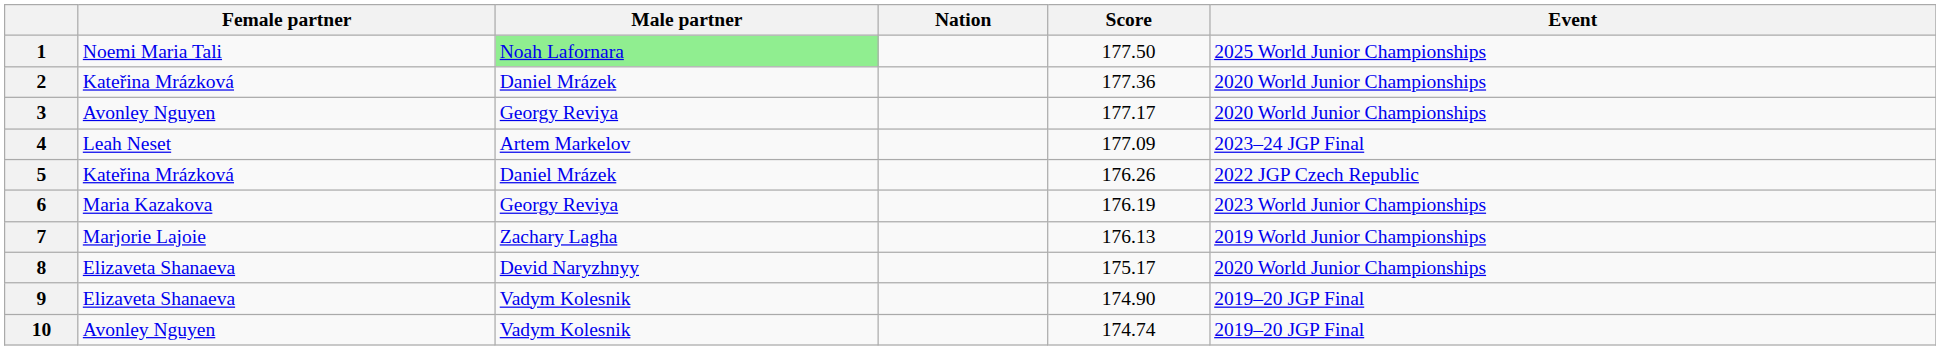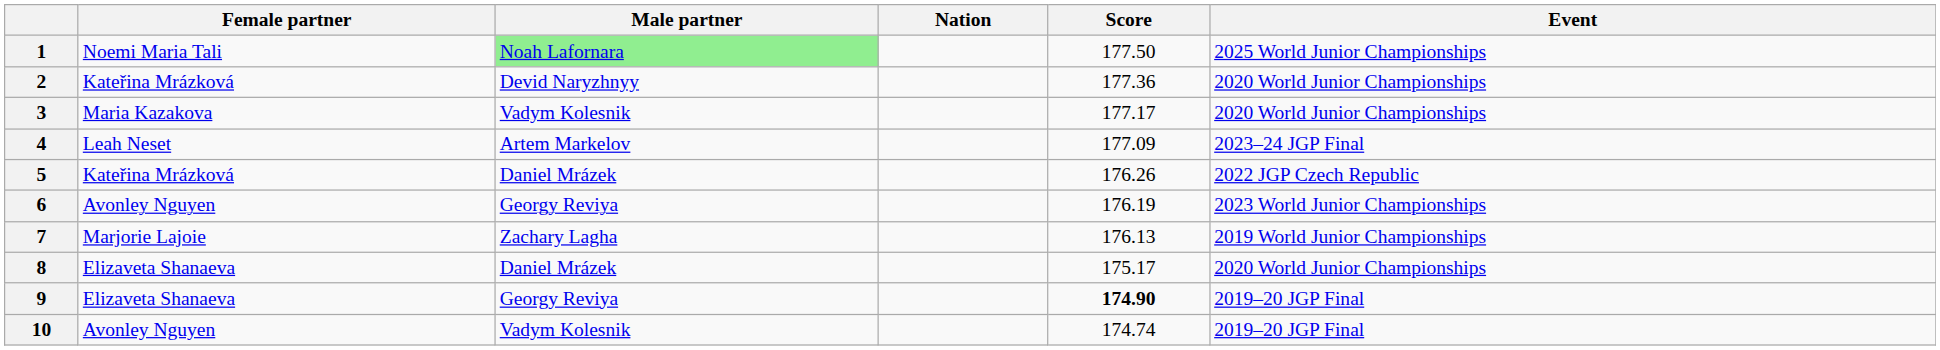 <table class="wikitable sortable" style="text-align:left; width:100%">
 <tr>
 <th scope="col"></th>
 <th scope="col">Female partner</th>
 <th scope="col">Male partner</th>
 <th scope="col">Nation</th>
 <th scope="col">Score</th>
 <th scope="col">Event</th>
 </tr>
 <tr>
 <th scope="row">1</th>
 <td><a href='#'>Noemi Maria Tali</a></td>
 <td style="background: lightgreen;"><a href='#'>Noah Lafornara</a></td>
 <td></td>
 <td style="text-align:center;">177.50</td>
 <td><a href='#'>2025 World Junior Championships</a></td>
 </tr>
 <tr>
 <th scope="row">2</th>
 <td><a href='#'>Kateřina Mrázková</a></td>
-<td><a href='#'>Daniel Mrázek</a></td>
+<td><a href='#'>Devid Naryzhnyy</a></td>
 <td></td>
 <td style="text-align:center;">177.36</td>
 <td><a href='#'>2020 World Junior Championships</a></td>
 </tr>
 <tr>
 <th scope="row">3</th>
-<td><a href='#'>Avonley Nguyen</a></td>
-<td><a href='#'>Georgy Reviya</a></td>
+<td><a href='#'>Maria Kazakova</a></td>
+<td><a href='#'>Vadym Kolesnik</a></td>
 <td></td>
 <td style="text-align:center;">177.17</td>
 <td><a href='#'>2020 World Junior Championships</a></td>
 </tr>
 <tr>
 <th scope="row">4</th>
 <td><a href='#'>Leah Neset</a></td>
 <td><a href='#'>Artem Markelov</a></td>
 <td></td>
 <td style="text-align:center">177.09</td>
 <td><a href='#'>2023–24 JGP Final</a></td>
 </tr>
 <tr>
 <th scope="row">5</th>
 <td><a href='#'>Kateřina Mrázková</a></td>
 <td><a href='#'>Daniel Mrázek</a></td>
 <td></td>
 <td style="text-align:center;">176.26</td>
 <td><a href='#'>2022 JGP Czech Republic</a></td>
 </tr>
 <tr>
 <th scope="row">6</th>
-<td><a href='#'>Maria Kazakova</a></td>
+<td><a href='#'>Avonley Nguyen</a></td>
 <td><a href='#'>Georgy Reviya</a></td>
 <td></td>
 <td style="text-align:center;">176.19</td>
 <td><a href='#'>2023 World Junior Championships</a></td>
 </tr>
 <tr>
 <th scope="row">7</th>
 <td><a href='#'>Marjorie Lajoie</a></td>
 <td><a href='#'>Zachary Lagha</a></td>
 <td></td>
 <td style="text-align:center;">176.13</td>
 <td><a href='#'>2019 World Junior Championships</a></td>
 </tr>
 <tr>
 <th scope="row">8</th>
 <td><a href='#'>Elizaveta Shanaeva</a></td>
-<td><a href='#'>Devid Naryzhnyy</a></td>
+<td><a href='#'>Daniel Mrázek</a></td>
 <td></td>
 <td style="text-align:center;">175.17</td>
 <td><a href='#'>2020 World Junior Championships</a></td>
 </tr>
 <tr>
 <th scope="row">9</th>
 <td><a href='#'>Elizaveta Shanaeva</a></td>
-<td><a href='#'>Vadym Kolesnik</a></td>
+<td><a href='#'>Georgy Reviya</a></td>
 <td></td>
-<td style="text-align:center;">174.90</td>
+<td style="text-align:center;"><strong>174.90</strong></td>
 <td><a href='#'>2019–20 JGP Final</a></td>
 </tr>
 <tr>
 <th scope="row">10</th>
 <td><a href='#'>Avonley Nguyen</a></td>
 <td><a href='#'>Vadym Kolesnik</a></td>
 <td></td>
 <td style="text-align:center;">174.74</td>
 <td><a href='#'>2019–20 JGP Final</a></td>
 </tr>
 </table>
